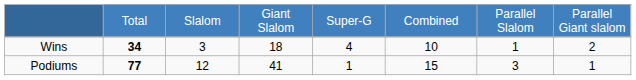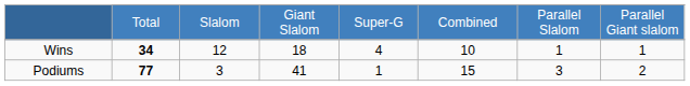 <table class="wikitable"  style="font-size:95%; text-align:center; border:gray solid 1px; width:40%;">
 <tr style="background:#369; color:white;">
 <td rowspan="2" style="width:3%;"></td>
 </tr>
 <tr style="background:#4180be; color:white;">
 <td style="width:2%;">Total</td>
 <td style="width:2%;">Slalom</td>
 <td style="width:2%;">Giant<br>Slalom</td>
 <td style="width:2%;">Super-G</td>
 <td style="width:2%;">Combined</td>
 <td style="width:2%;">Parallel<br>Slalom</td>
 <td style="width:2%;">Parallel<br>Giant slalom</td>
 </tr>
 <tr style="background-color:#8CB2D8; color:white;">
 </tr>
 <tr>
 <td>Wins</td>
 <td><strong>34</strong></td>
-<td>3</td>
+<td>12</td>
 <td>18</td>
 <td>4</td>
 <td>10</td>
 <td>1</td>
-<td>2 </td>
+<td>1 </td>
 </tr>
 <tr>
 <td>Podiums</td>
 <td><strong>77</strong></td>
-<td>12</td>
+<td>3</td>
 <td>41</td>
 <td>1</td>
 <td>15</td>
 <td>3</td>
-<td>1 </td>
+<td>2 </td>
 </tr>
 </table>
